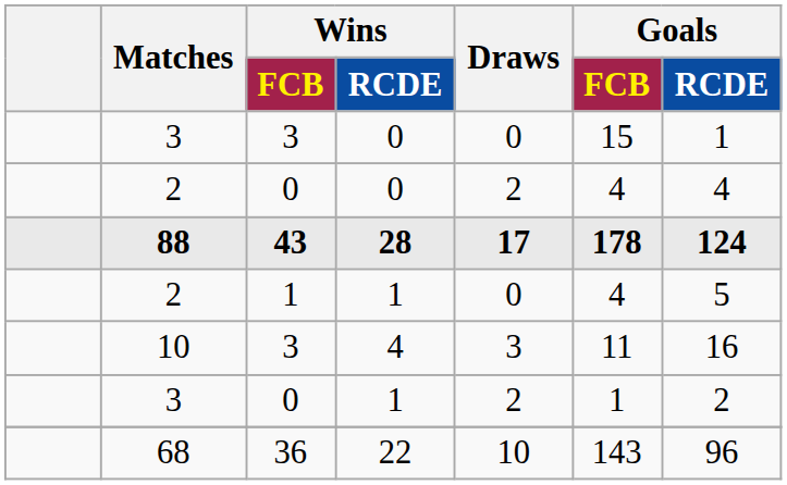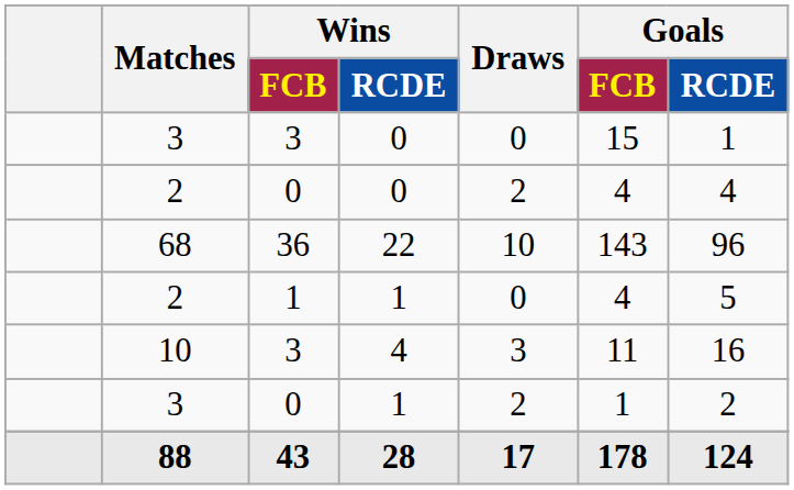 <table class="wikitable sortable" style="text-align:center; width:60%;">
 <tr>
 <th rowspan="2"  style="width:10%;"></th>
 <th rowspan="2"  style="width:5%;">Matches</th>
 <th colspan="2"  style="width:10%;">Wins</th>
 <th rowspan="2"  style="width:5%;">Draws</th>
 <th colspan="2"  style="width:10%;">Goals</th>
 </tr>
 <tr>
 <th style="color:#fff000; background-color:#A2214B;">FCB</th>
 <th style="color:#fff; background-color:#094ca1;">RCDE</th>
 <th style="color:#fff000; background-color:#A2214B;">FCB</th>
 <th style="color:#fff; background-color:#094ca1;">RCDE</th>
 </tr>
 <tr>
 <td></td>
 <td>3</td>
 <td>3</td>
 <td>0</td>
 <td>0</td>
 <td>15</td>
 <td>1</td>
 </tr>
 <tr>
 <td></td>
 <td>2</td>
 <td>0</td>
 <td>0</td>
 <td>2</td>
 <td>4</td>
 <td>4</td>
 </tr>
-<tr bgcolor=E9E9E9>
+<tr>
 <td></td>
-<td><strong>88</strong></td>
-<td><strong>43</strong></td>
-<td><strong>28</strong></td>
-<td><strong>17</strong></td>
-<td><strong>178</strong></td>
-<td><strong>124</strong></td>
+<td>68</td>
+<td>36</td>
+<td>22</td>
+<td>10</td>
+<td>143</td>
+<td>96</td>
 </tr>
 <tr>
 <td></td>
 <td>2</td>
 <td>1</td>
 <td>1</td>
 <td>0</td>
 <td>4</td>
 <td>5</td>
 </tr>
 <tr>
 <td></td>
 <td>10</td>
 <td>3</td>
 <td>4</td>
 <td>3</td>
 <td>11</td>
 <td>16</td>
 </tr>
 <tr>
 <td></td>
 <td>3</td>
 <td>0</td>
 <td>1</td>
 <td>2</td>
 <td>1</td>
 <td>2</td>
 </tr>
 <tr>
 </tr>
-<tr>
+<tr bgcolor=E9E9E9>
 <td></td>
-<td>68</td>
-<td>36</td>
-<td>22</td>
-<td>10</td>
-<td>143</td>
-<td>96</td>
+<td><strong>88</strong></td>
+<td><strong>43</strong></td>
+<td><strong>28</strong></td>
+<td><strong>17</strong></td>
+<td><strong>178</strong></td>
+<td><strong>124</strong></td>
 </tr>
 </table>
